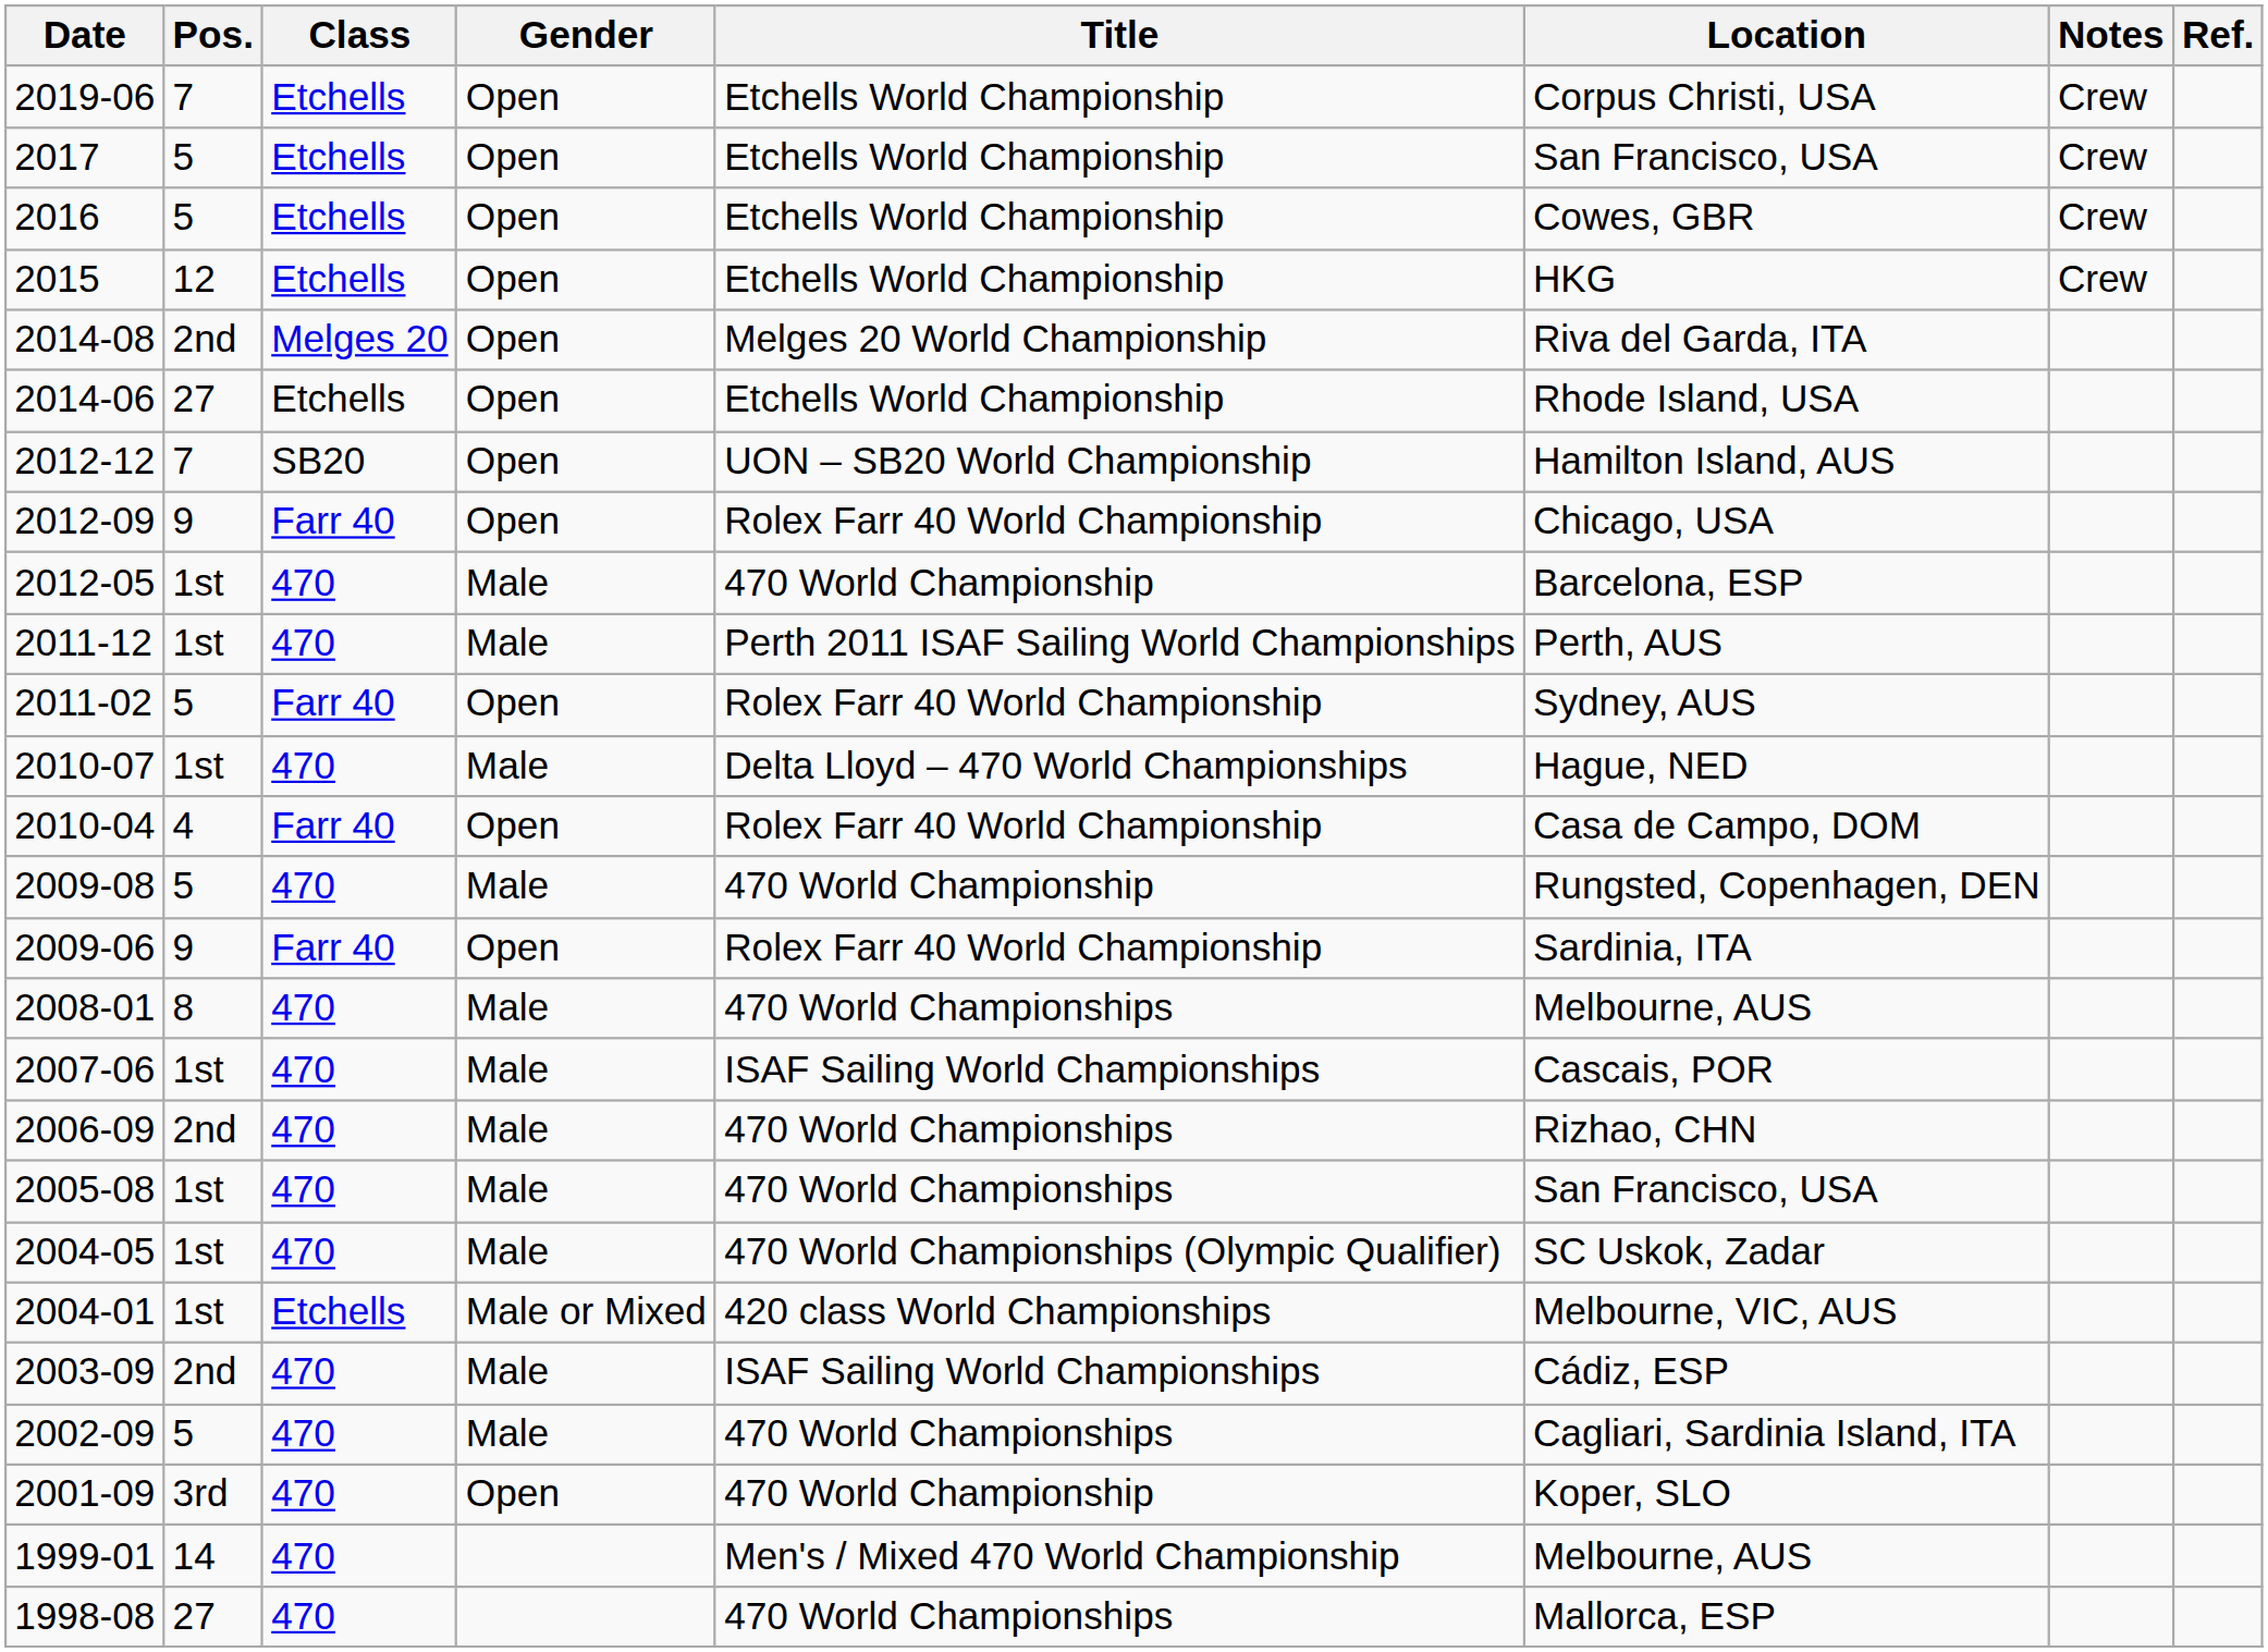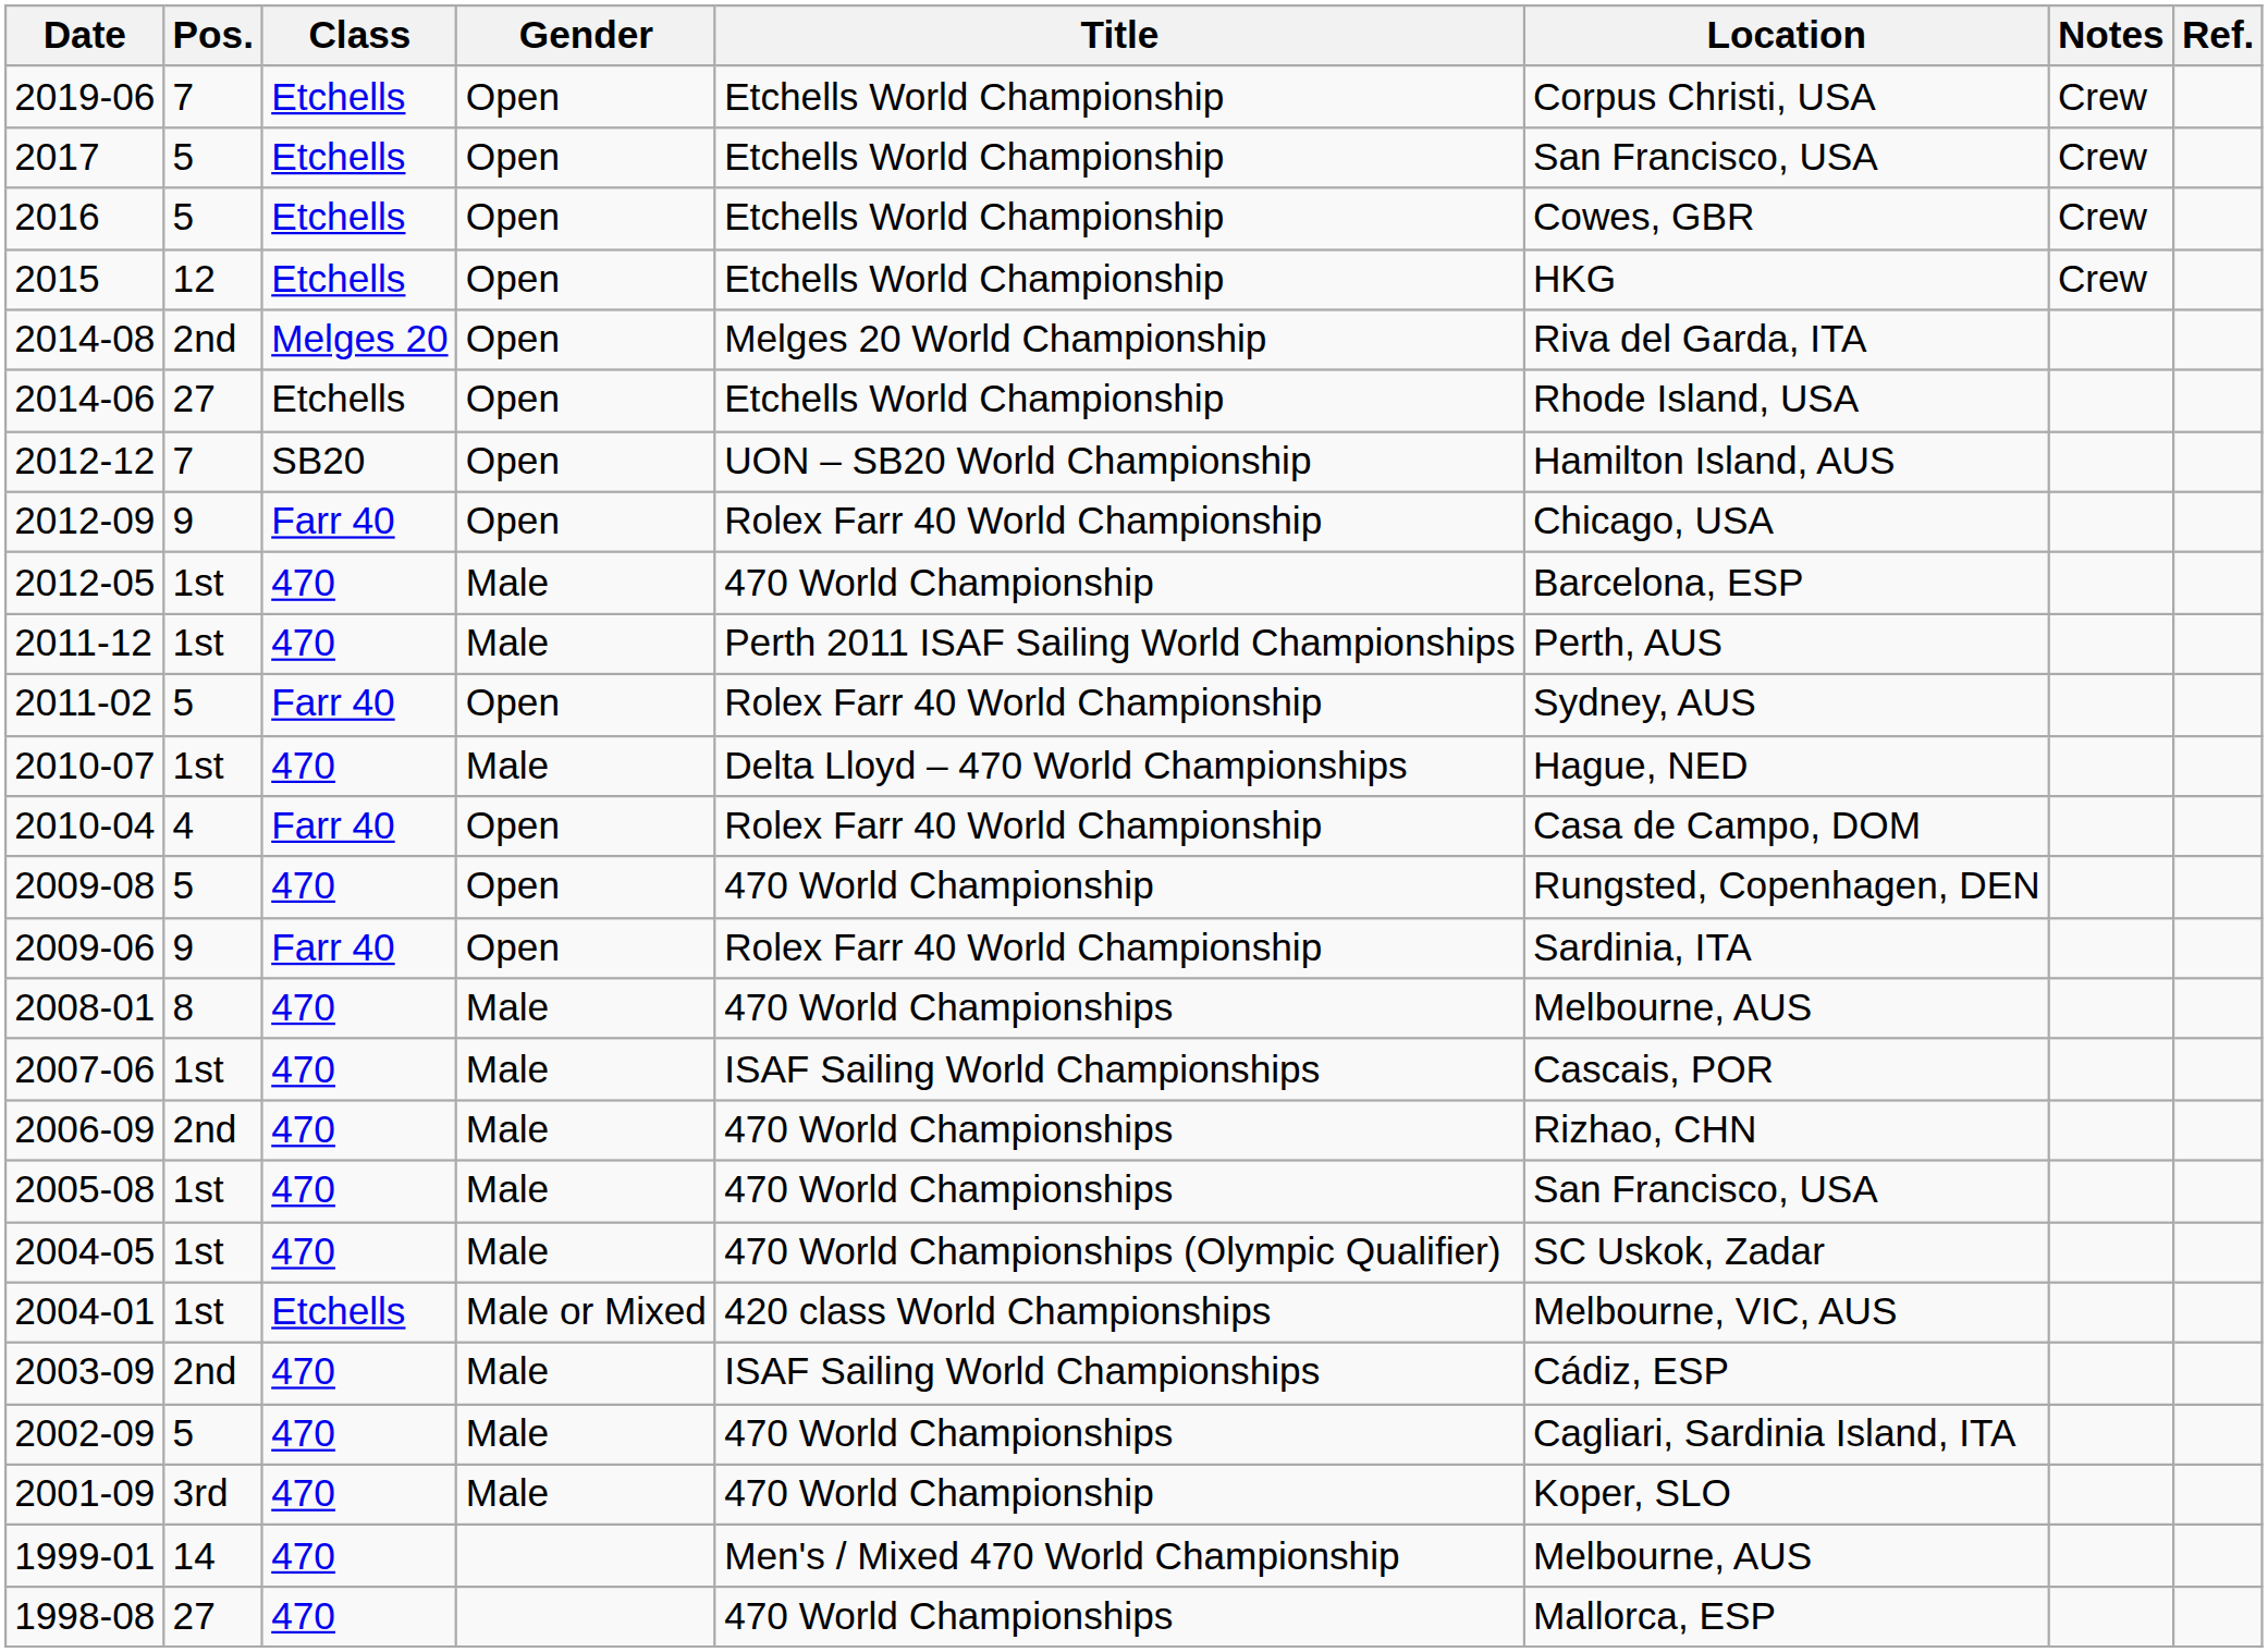 <table class="wikitable sortable">
 <tr>
 <th>Date</th>
 <th>Pos.</th>
 <th>Class</th>
 <th>Gender</th>
 <th>Title</th>
 <th>Location</th>
 <th>Notes</th>
 <th>Ref.</th>
 </tr>
 <tr>
 <td>2019-06</td>
 <td>7</td>
 <td><a href='#'>Etchells</a></td>
 <td>Open</td>
 <td>Etchells World Championship</td>
 <td>Corpus Christi, USA</td>
 <td>Crew</td>
 <td></td>
 </tr>
 <tr>
 <td>2017</td>
 <td>5</td>
 <td><a href='#'>Etchells</a></td>
 <td>Open</td>
 <td>Etchells World Championship</td>
 <td>San Francisco, USA</td>
 <td>Crew</td>
 <td></td>
 </tr>
 <tr>
 <td>2016</td>
 <td>5</td>
 <td><a href='#'>Etchells</a></td>
 <td>Open</td>
 <td>Etchells World Championship</td>
 <td>Cowes, GBR</td>
 <td>Crew</td>
 <td></td>
 </tr>
 <tr>
 <td>2015</td>
 <td>12</td>
 <td><a href='#'>Etchells</a></td>
 <td>Open</td>
 <td>Etchells World Championship</td>
 <td>HKG</td>
 <td>Crew</td>
 <td></td>
 </tr>
 <tr>
 <td>2014-08</td>
 <td> 2nd</td>
 <td><a href='#'>Melges 20</a></td>
 <td>Open</td>
 <td>Melges 20 World Championship</td>
 <td>Riva del Garda, ITA</td>
 <td></td>
 <td></td>
 </tr>
 <tr>
 <td>2014-06</td>
 <td>27</td>
 <td>Etchells</td>
 <td>Open</td>
 <td>Etchells World Championship</td>
 <td>Rhode Island, USA</td>
 <td></td>
 <td></td>
 </tr>
 <tr>
 <td>2012-12</td>
 <td>7</td>
 <td>SB20</td>
 <td>Open</td>
 <td>UON – SB20 World Championship</td>
 <td>Hamilton Island, AUS</td>
 <td></td>
 <td></td>
 </tr>
 <tr>
 <td>2012-09</td>
 <td>9</td>
 <td><a href='#'>Farr 40</a></td>
 <td>Open</td>
 <td>Rolex Farr 40 World Championship</td>
 <td>Chicago, USA</td>
 <td></td>
 <td></td>
 </tr>
 <tr>
 <td>2012-05</td>
 <td> 1st</td>
 <td><a href='#'>470</a></td>
 <td>Male</td>
 <td>470 World Championship</td>
 <td>Barcelona, ESP</td>
 <td></td>
 <td></td>
 </tr>
 <tr>
 <td>2011-12</td>
 <td> 1st</td>
 <td><a href='#'>470</a></td>
 <td>Male</td>
 <td>Perth 2011 ISAF Sailing World Championships</td>
 <td>Perth, AUS</td>
 <td></td>
 <td></td>
 </tr>
 <tr>
 <td>2011-02</td>
 <td>5</td>
 <td><a href='#'>Farr 40</a></td>
 <td>Open</td>
 <td>Rolex Farr 40 World Championship</td>
 <td>Sydney, AUS</td>
 <td></td>
 <td></td>
 </tr>
 <tr>
 <td>2010-07</td>
 <td> 1st</td>
 <td><a href='#'>470</a></td>
 <td>Male</td>
 <td>Delta Lloyd – 470 World Championships</td>
 <td>Hague, NED</td>
 <td></td>
 <td></td>
 </tr>
 <tr>
 <td>2010-04</td>
 <td>4</td>
 <td><a href='#'>Farr 40</a></td>
 <td>Open</td>
 <td>Rolex Farr 40 World Championship</td>
 <td>Casa de Campo, DOM</td>
 <td></td>
 <td></td>
 </tr>
 <tr>
 <td>2009-08</td>
 <td>5</td>
 <td><a href='#'>470</a></td>
-<td>Male</td>
+<td>Open</td>
 <td>470 World Championship</td>
 <td>Rungsted, Copenhagen, DEN</td>
 <td></td>
 <td></td>
 </tr>
 <tr>
 <td>2009-06</td>
 <td>9</td>
 <td><a href='#'>Farr 40</a></td>
 <td>Open</td>
 <td>Rolex Farr 40 World Championship</td>
 <td>Sardinia, ITA</td>
 <td></td>
 <td></td>
 </tr>
 <tr>
 <td>2008-01</td>
 <td>8</td>
 <td><a href='#'>470</a></td>
 <td>Male</td>
 <td>470 World Championships</td>
 <td>Melbourne, AUS</td>
 <td></td>
 <td></td>
 </tr>
 <tr>
 <td>2007-06</td>
 <td> 1st</td>
 <td><a href='#'>470</a></td>
 <td>Male</td>
 <td>ISAF Sailing World Championships</td>
 <td>Cascais, POR</td>
 <td></td>
 <td></td>
 </tr>
 <tr>
 <td>2006-09</td>
 <td> 2nd</td>
 <td><a href='#'>470</a></td>
 <td>Male</td>
 <td>470 World Championships</td>
 <td>Rizhao, CHN</td>
 <td></td>
 <td></td>
 </tr>
 <tr>
 <td>2005-08</td>
 <td> 1st</td>
 <td><a href='#'>470</a></td>
 <td>Male</td>
 <td>470 World Championships</td>
 <td>San Francisco, USA</td>
 <td></td>
 <td></td>
 </tr>
 <tr>
 <td>2004-05</td>
 <td> 1st</td>
 <td><a href='#'>470</a></td>
 <td>Male</td>
 <td>470 World Championships (Olympic Qualifier)</td>
 <td>SC Uskok, Zadar</td>
 <td></td>
 <td></td>
 </tr>
 <tr>
 <td>2004-01</td>
 <td> 1st</td>
 <td><a href='#'>Etchells</a></td>
 <td>Male or Mixed</td>
 <td>420 class World Championships</td>
 <td>Melbourne, VIC, AUS</td>
 <td></td>
 <td></td>
 </tr>
 <tr>
 <td>2003-09</td>
 <td> 2nd</td>
 <td><a href='#'>470</a></td>
 <td>Male</td>
 <td>ISAF Sailing World Championships</td>
 <td>Cádiz, ESP</td>
 <td></td>
 <td></td>
 </tr>
 <tr>
 <td>2002-09</td>
 <td>5</td>
 <td><a href='#'>470</a></td>
 <td>Male</td>
 <td>470 World Championships</td>
 <td>Cagliari, Sardinia Island, ITA</td>
 <td></td>
 <td></td>
 </tr>
 <tr>
 <td>2001-09</td>
 <td> 3rd</td>
 <td><a href='#'>470</a></td>
-<td>Open</td>
+<td>Male</td>
 <td>470 World Championship</td>
 <td>Koper, SLO</td>
 <td></td>
 <td></td>
 </tr>
 <tr>
 <td>1999-01</td>
 <td>14</td>
 <td><a href='#'>470</a></td>
 <td></td>
 <td>Men's / Mixed 470 World Championship</td>
 <td>Melbourne, AUS</td>
 <td></td>
 <td></td>
 </tr>
 <tr>
 <td>1998-08</td>
 <td>27</td>
 <td><a href='#'>470</a></td>
 <td></td>
 <td>470 World Championships</td>
 <td>Mallorca, ESP</td>
 <td></td>
 <td></td>
 </tr>
 <tr>
 </tr>
 </table>
